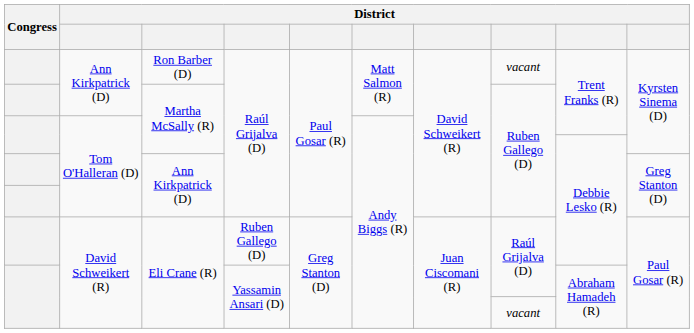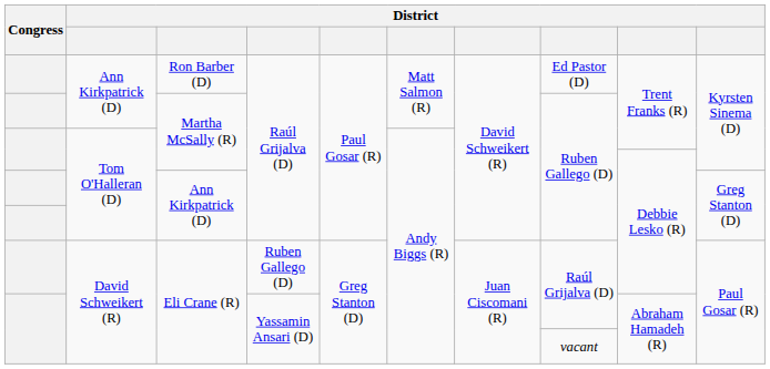 <table class=wikitable style="text-align:center">
 <tr>
 <th scope="col" rowspan=2>Congress</th>
 <th scope="colgroup" colspan=9>District</th>
 </tr>
 <tr style="height:2em">
 <th scope="col"></th>
 <th scope="col"></th>
 <th scope="col"></th>
 <th scope="col"></th>
 <th scope="col"></th>
 <th scope="col"></th>
 <th scope="col"></th>
 <th scope="col"></th>
 <th scope="col"></th>
 </tr>
 <tr style="height:2.5em">
 <th scope="row"> </th>
 <td rowspan=2 ><a href='#'>Ann<br>Kirkpatrick</a> (D)</td>
 <td><a href='#'>Ron Barber</a> (D)</td>
 <td rowspan=6 ><a href='#'>Raúl<br>Grijalva</a> (D)</td>
 <td rowspan=6 ><a href='#'>Paul<br>Gosar</a> (R)</td>
 <td rowspan=2 ><a href='#'>Matt<br>Salmon</a> (R)</td>
 <td rowspan=6 ><a href='#'>David<br>Schweikert</a><br>(R)</td>
-<td><em>vacant</em></td>
+<td><a href='#'>Ed Pastor</a> (D)</td>
 <td rowspan=3 ><a href='#'>Trent<br>Franks</a> (R)</td>
 <td rowspan=4 ><a href='#'>Kyrsten<br>Sinema</a> (D)</td>
 </tr>
 <tr style="height:2.5em">
 <th scope="row"> </th>
 <td rowspan=3 ><a href='#'>Martha<br>McSally</a> (R)</td>
 <td rowspan=5 ><a href='#'>Ruben<br>Gallego</a> (D)</td>
 </tr>
 <tr style="height:1.5em">
 <th scope="row" rowspan=2> </th>
 <td rowspan=4 ><a href='#'>Tom<br>O'Halleran</a> (D)</td>
 <td rowspan=7 ><a href='#'>Andy<br>Biggs</a> (R)</td>
 </tr>
 <tr style="height:1.5em">
 <td rowspan=4 ><a href='#'>Debbie<br>Lesko</a> (R)</td>
 </tr>
 <tr style="height:2.5em">
 <th scope="row"> </th>
 <td rowspan=2 ><a href='#'>Ann<br>Kirkpatrick</a> (D)</td>
 <td rowspan=2 ><a href='#'>Greg<br>Stanton</a> (D)</td>
 </tr>
 <tr style="height:2.5em">
 <th scope="row"> </th>
 </tr>
 <tr style="height:2.5em">
 <th scope="row"> </th>
 <td rowspan=3 ><a href='#'>David<br>Schweikert</a> (R)</td>
 <td rowspan=3 ><a href='#'>Eli Crane</a> (R)</td>
 <td><a href='#'>Ruben<br>Gallego</a> (D)</td>
 <td rowspan=3 ><a href='#'>Greg<br>Stanton</a> (D)</td>
 <td rowspan=3 ><a href='#'>Juan<br>Ciscomani</a> (R)</td>
 <td rowspan=2 ><a href='#'>Raúl<br>Grijalva</a> (D)</td>
 <td rowspan=3 ><a href='#'>Paul<br>Gosar</a> (R)</td>
 </tr>
 <tr style="height:2.5em">
 <th scope="row" rowspan=2> </th>
 <td rowspan=2 ><a href='#'>Yassamin<br>Ansari</a> (D)</td>
 <td rowspan=2 ><a href='#'>Abraham<br>Hamadeh</a> (R)</td>
 </tr>
 <tr style="height:2.5em">
 <td><em>vacant</em></td>
 </tr>
 </table>
